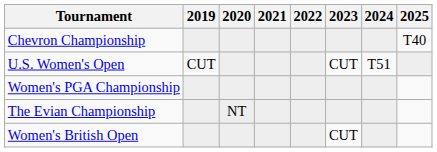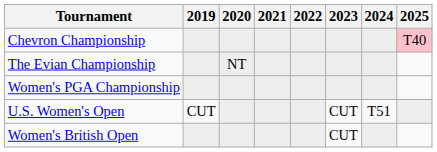 <table class="wikitable" style="font-size:95%;text-align:center;">
 <tr>
 <th>Tournament</th>
 <th>2019</th>
 <th>2020</th>
 <th>2021</th>
 <th>2022</th>
 <th>2023</th>
 <th>2024</th>
 <th>2025</th>
 </tr>
 <tr>
 <td align=left><a href='#'>Chevron Championship</a></td>
 <td style="background:#eeeeee;"></td>
 <td style="background:#eeeeee;"></td>
 <td style="background:#eeeeee;"></td>
 <td style="background:#eeeeee;"></td>
 <td style="background:#eeeeee;"></td>
 <td style="background:#eeeeee;"></td>
-<td>T40</td>
+<td style="background: pink;">T40</td>
+</tr>
+<tr>
+<td align=left><a href='#'>The Evian Championship</a></td>
+<td style="background:#eeeeee;"></td>
+<td style="background:#eeeeee;">NT</td>
+<td style="background:#eeeeee;"></td>
+<td style="background:#eeeeee;"></td>
+<td style="background:#eeeeee;"></td>
+<td style="background:#eeeeee;"></td>
+<td></td>
+</tr>
+<tr>
+<td align=left><a href='#'>Women's PGA Championship</a></td>
+<td style="background:#eeeeee;"></td>
+<td style="background:#eeeeee;"></td>
+<td style="background:#eeeeee;"></td>
+<td style="background:#eeeeee;"></td>
+<td style="background:#eeeeee;"></td>
+<td style="background:#eeeeee;"></td>
+<td></td>
 </tr>
 <tr>
 <td align=left><a href='#'>U.S. Women's Open</a></td>
 <td>CUT</td>
 <td style="background:#eeeeee;"></td>
 <td style="background:#eeeeee;"></td>
 <td style="background:#eeeeee;"></td>
 <td>CUT</td>
 <td>T51</td>
 <td style="background:#eeeeee;"></td>
 </tr>
 <tr>
-<td align=left><a href='#'>Women's PGA Championship</a></td>
-<td style="background:#eeeeee;"></td>
-<td style="background:#eeeeee;"></td>
-<td style="background:#eeeeee;"></td>
-<td style="background:#eeeeee;"></td>
-<td style="background:#eeeeee;"></td>
-<td style="background:#eeeeee;"></td>
-<td></td>
-</tr>
-<tr>
-<td align=left><a href='#'>The Evian Championship</a></td>
-<td style="background:#eeeeee;"></td>
-<td style="background:#eeeeee;">NT</td>
-<td style="background:#eeeeee;"></td>
-<td style="background:#eeeeee;"></td>
-<td style="background:#eeeeee;"></td>
-<td style="background:#eeeeee;"></td>
-<td></td>
-</tr>
-<tr>
 <td align=left><a href='#'>Women's British Open</a></td>
 <td style="background:#eeeeee;"></td>
 <td style="background:#eeeeee;"></td>
 <td style="background:#eeeeee;"></td>
 <td style="background:#eeeeee;"></td>
 <td>CUT</td>
 <td style="background:#eeeeee;"></td>
 <td></td>
 </tr>
 </table>
